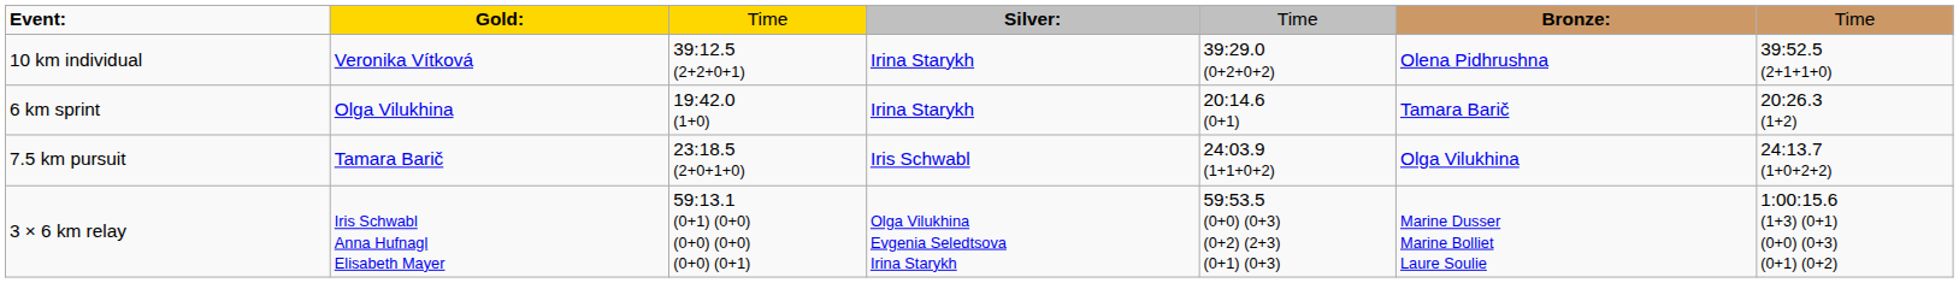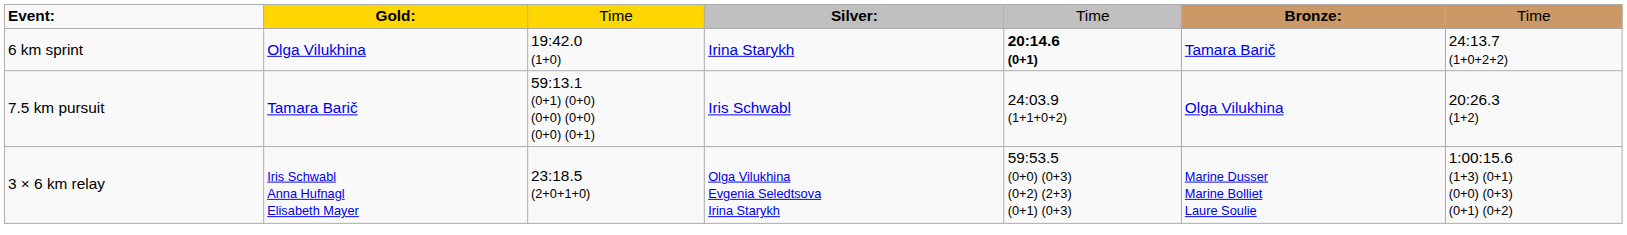 <table class="wikitable" width=85%>
 <tr>
 <td><strong>Event:</strong></td>
 <td style="text-align:center;background-color:gold;"><strong>Gold:</strong></td>
 <td style="text-align:center;background-color:gold;">Time</td>
 <td style="text-align:center;background-color:silver;"><strong>Silver:</strong></td>
 <td style="text-align:center;background-color:silver;">Time</td>
 <td style="text-align:center;background-color:#CC9966;"><strong>Bronze:</strong></td>
 <td style="text-align:center;background-color:#CC9966;">Time</td>
 </tr>
 <tr>
-<td>10 km individual<br><em></em></td>
-<td><a href='#'>Veronika Vítková</a><br><small></small></td>
-<td>39:12.5<br><small>(2+2+0+1)</small></td>
-<td><a href='#'>Irina Starykh</a><br><small></small></td>
-<td>39:29.0 <br><small>(0+2+0+2)</small></td>
-<td><a href='#'>Olena Pidhrushna</a><br><small></small></td>
-<td>39:52.5<br><small>(2+1+1+0)</small></td>
-</tr>
-<tr>
 <td>6 km sprint<br><em></em></td>
 <td><a href='#'>Olga Vilukhina</a><br><small></small></td>
 <td>19:42.0<br><small>(1+0)</small></td>
 <td><a href='#'>Irina Starykh</a><br><small></small></td>
-<td>20:14.6<br><small>(0+1)</small></td>
+<td><strong>20:14.6<br><small>(0+1)</small></strong></td>
 <td><a href='#'>Tamara Barič</a><br><small></small></td>
-<td>20:26.3<br><small>(1+2)</small></td>
+<td>24:13.7<br><small>(1+0+2+2)</small></td>
 </tr>
 <tr>
 <td>7.5 km pursuit<br><em></em></td>
 <td><a href='#'>Tamara Barič</a><br><small></small></td>
-<td>23:18.5<br><small>(2+0+1+0)</small></td>
+<td>59:13.1<br><small>(0+1) (0+0)<br>(0+0) (0+0)<br>(0+0) (0+1)</small></td>
 <td><a href='#'>Iris Schwabl</a><br><small></small></td>
 <td>24:03.9<br><small>(1+1+0+2)</small></td>
 <td><a href='#'>Olga Vilukhina</a><br><small></small></td>
-<td>24:13.7<br><small>(1+0+2+2)</small></td>
+<td>20:26.3<br><small>(1+2)</small></td>
 </tr>
 <tr>
 <td>3 × 6 km relay<br><em></em></td>
 <td>  <br><small><a href='#'>Iris Schwabl</a><br><a href='#'>Anna Hufnagl</a><br><a href='#'>Elisabeth Mayer</a></small></td>
-<td>59:13.1<br><small>(0+1) (0+0)<br>(0+0) (0+0)<br>(0+0) (0+1)</small></td>
+<td>23:18.5<br><small>(2+0+1+0)</small></td>
 <td>  <br><small><a href='#'>Olga Vilukhina</a><br><a href='#'>Evgenia Seledtsova</a><br><a href='#'>Irina Starykh</a></small></td>
 <td>59:53.5<br><small>(0+0) (0+3)<br>(0+2) (2+3)<br>(0+1) (0+3)</small></td>
 <td>  <br><small><a href='#'>Marine Dusser</a><br><a href='#'>Marine Bolliet</a><br><a href='#'>Laure Soulie</a></small></td>
 <td>1:00:15.6<br><small>(1+3) (0+1)<br>(0+0) (0+3)<br>(0+1) (0+2)</small></td>
 </tr>
 </table>
